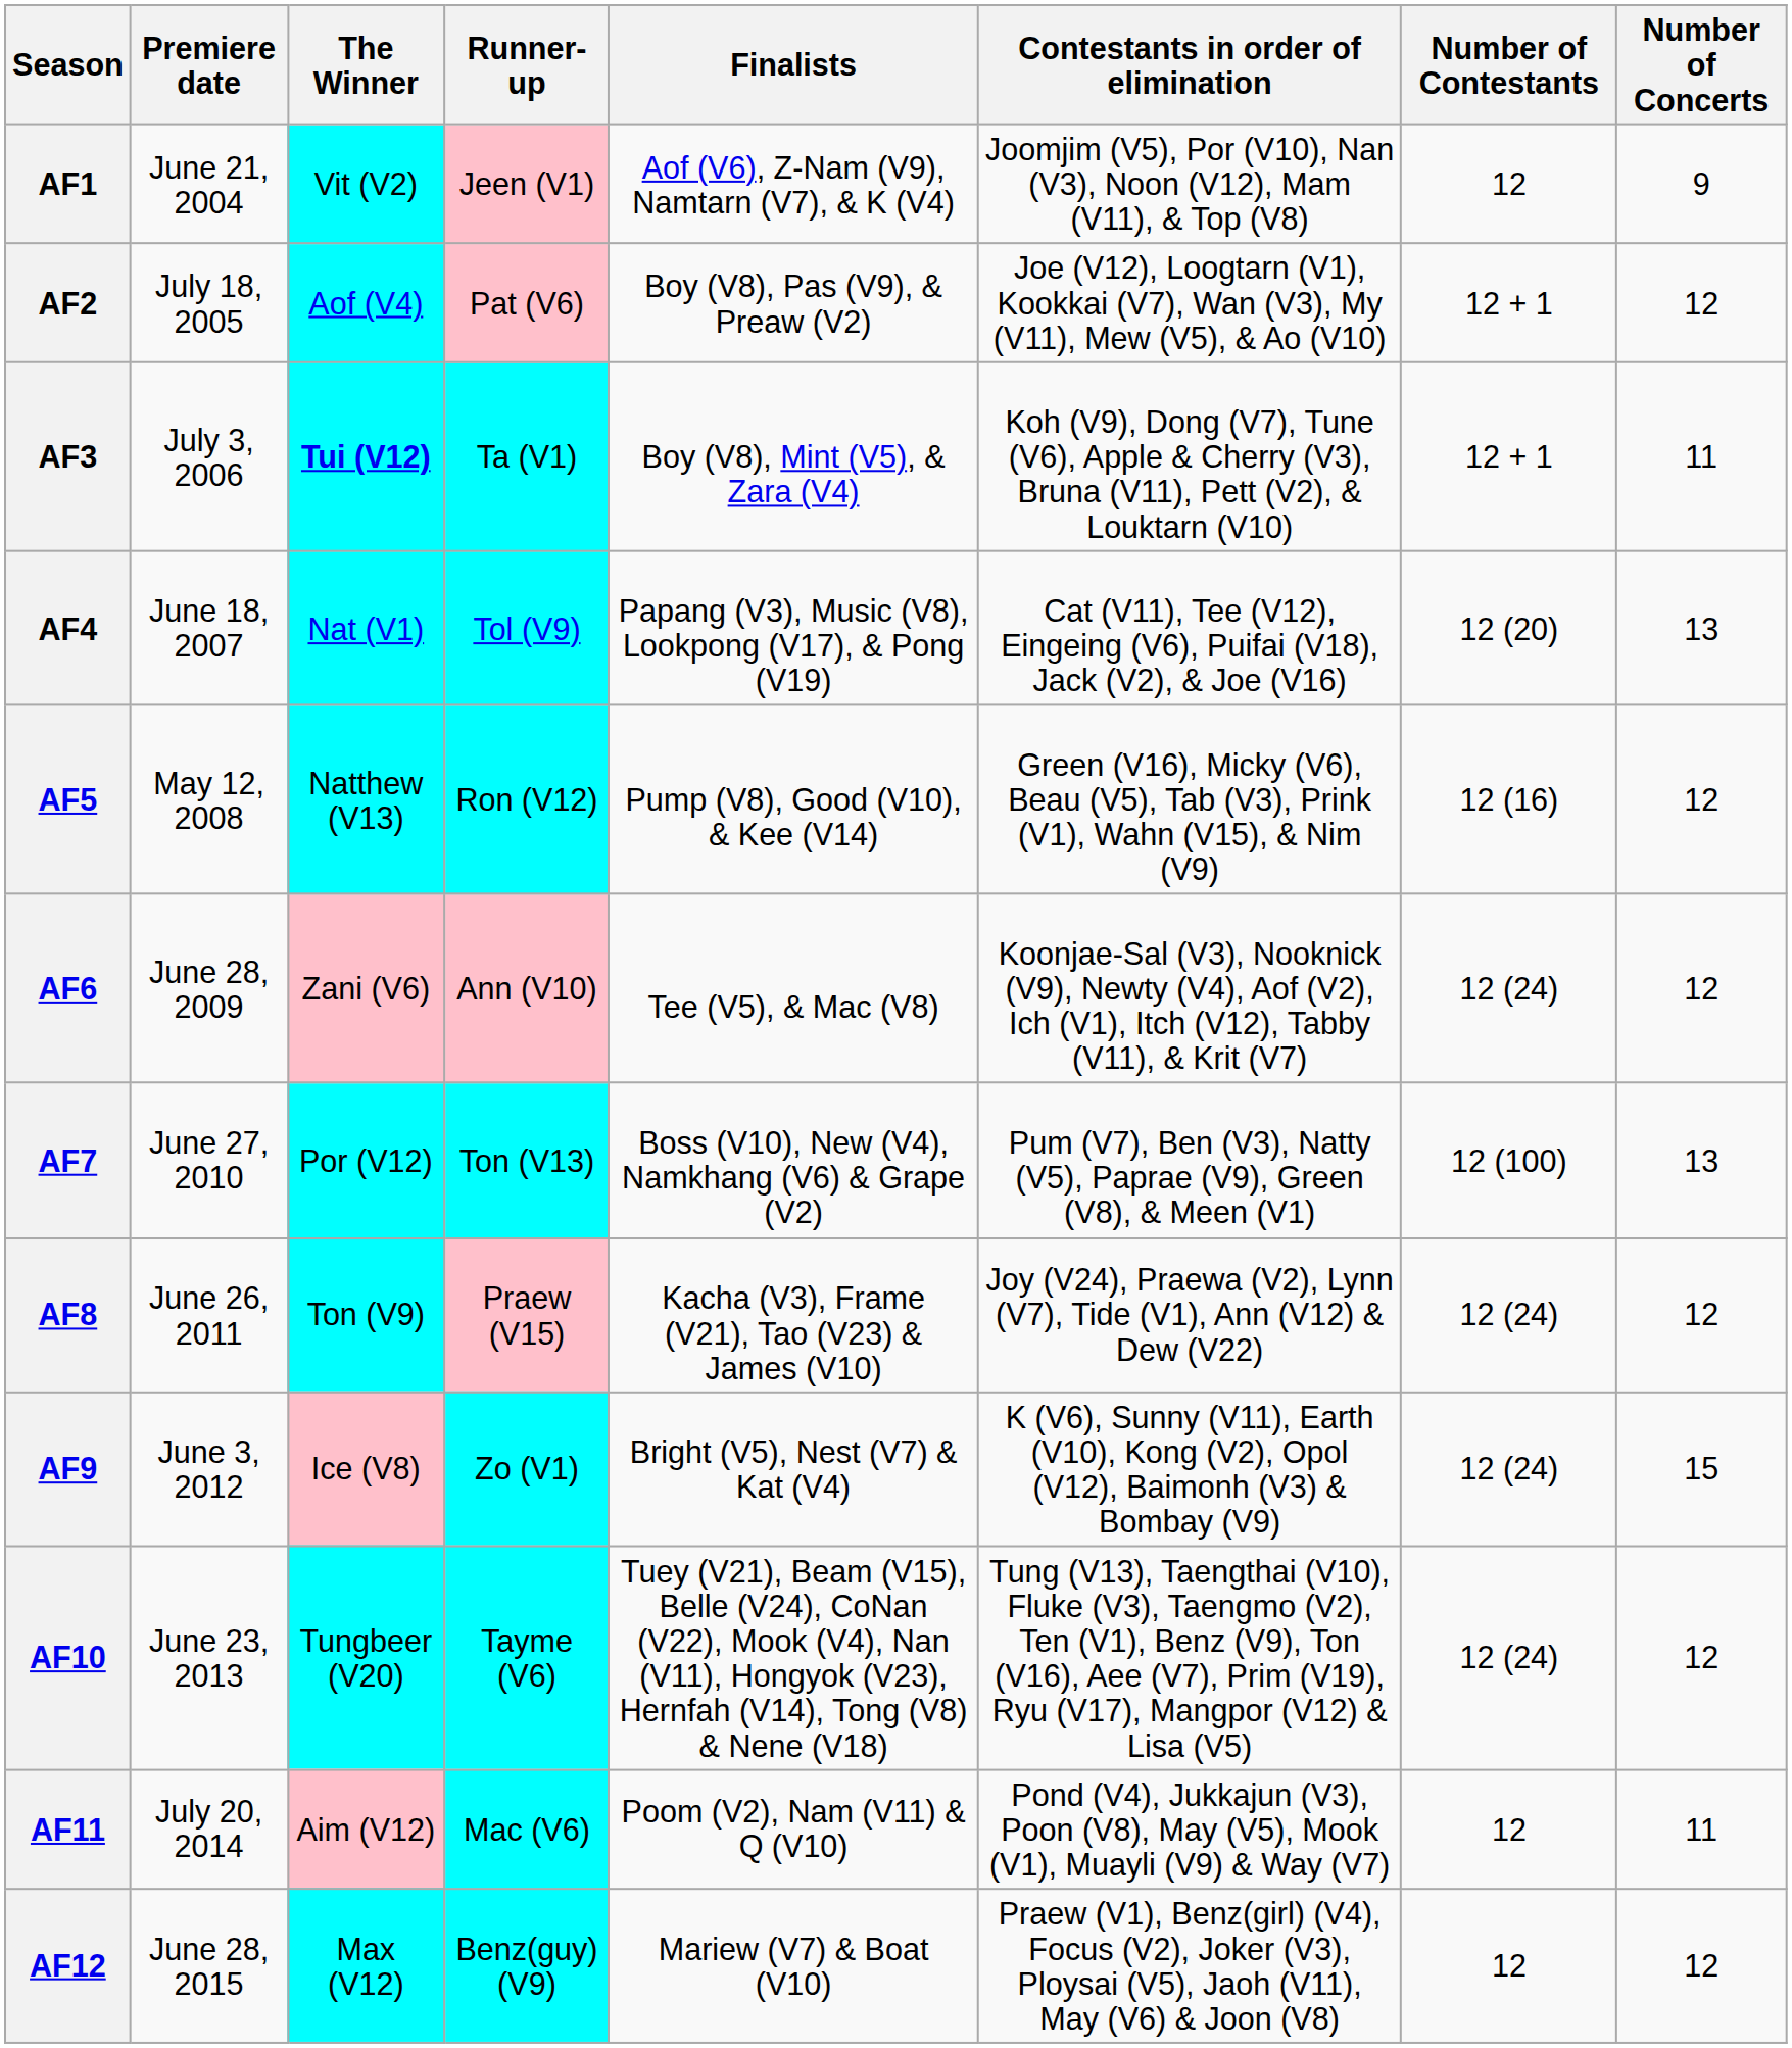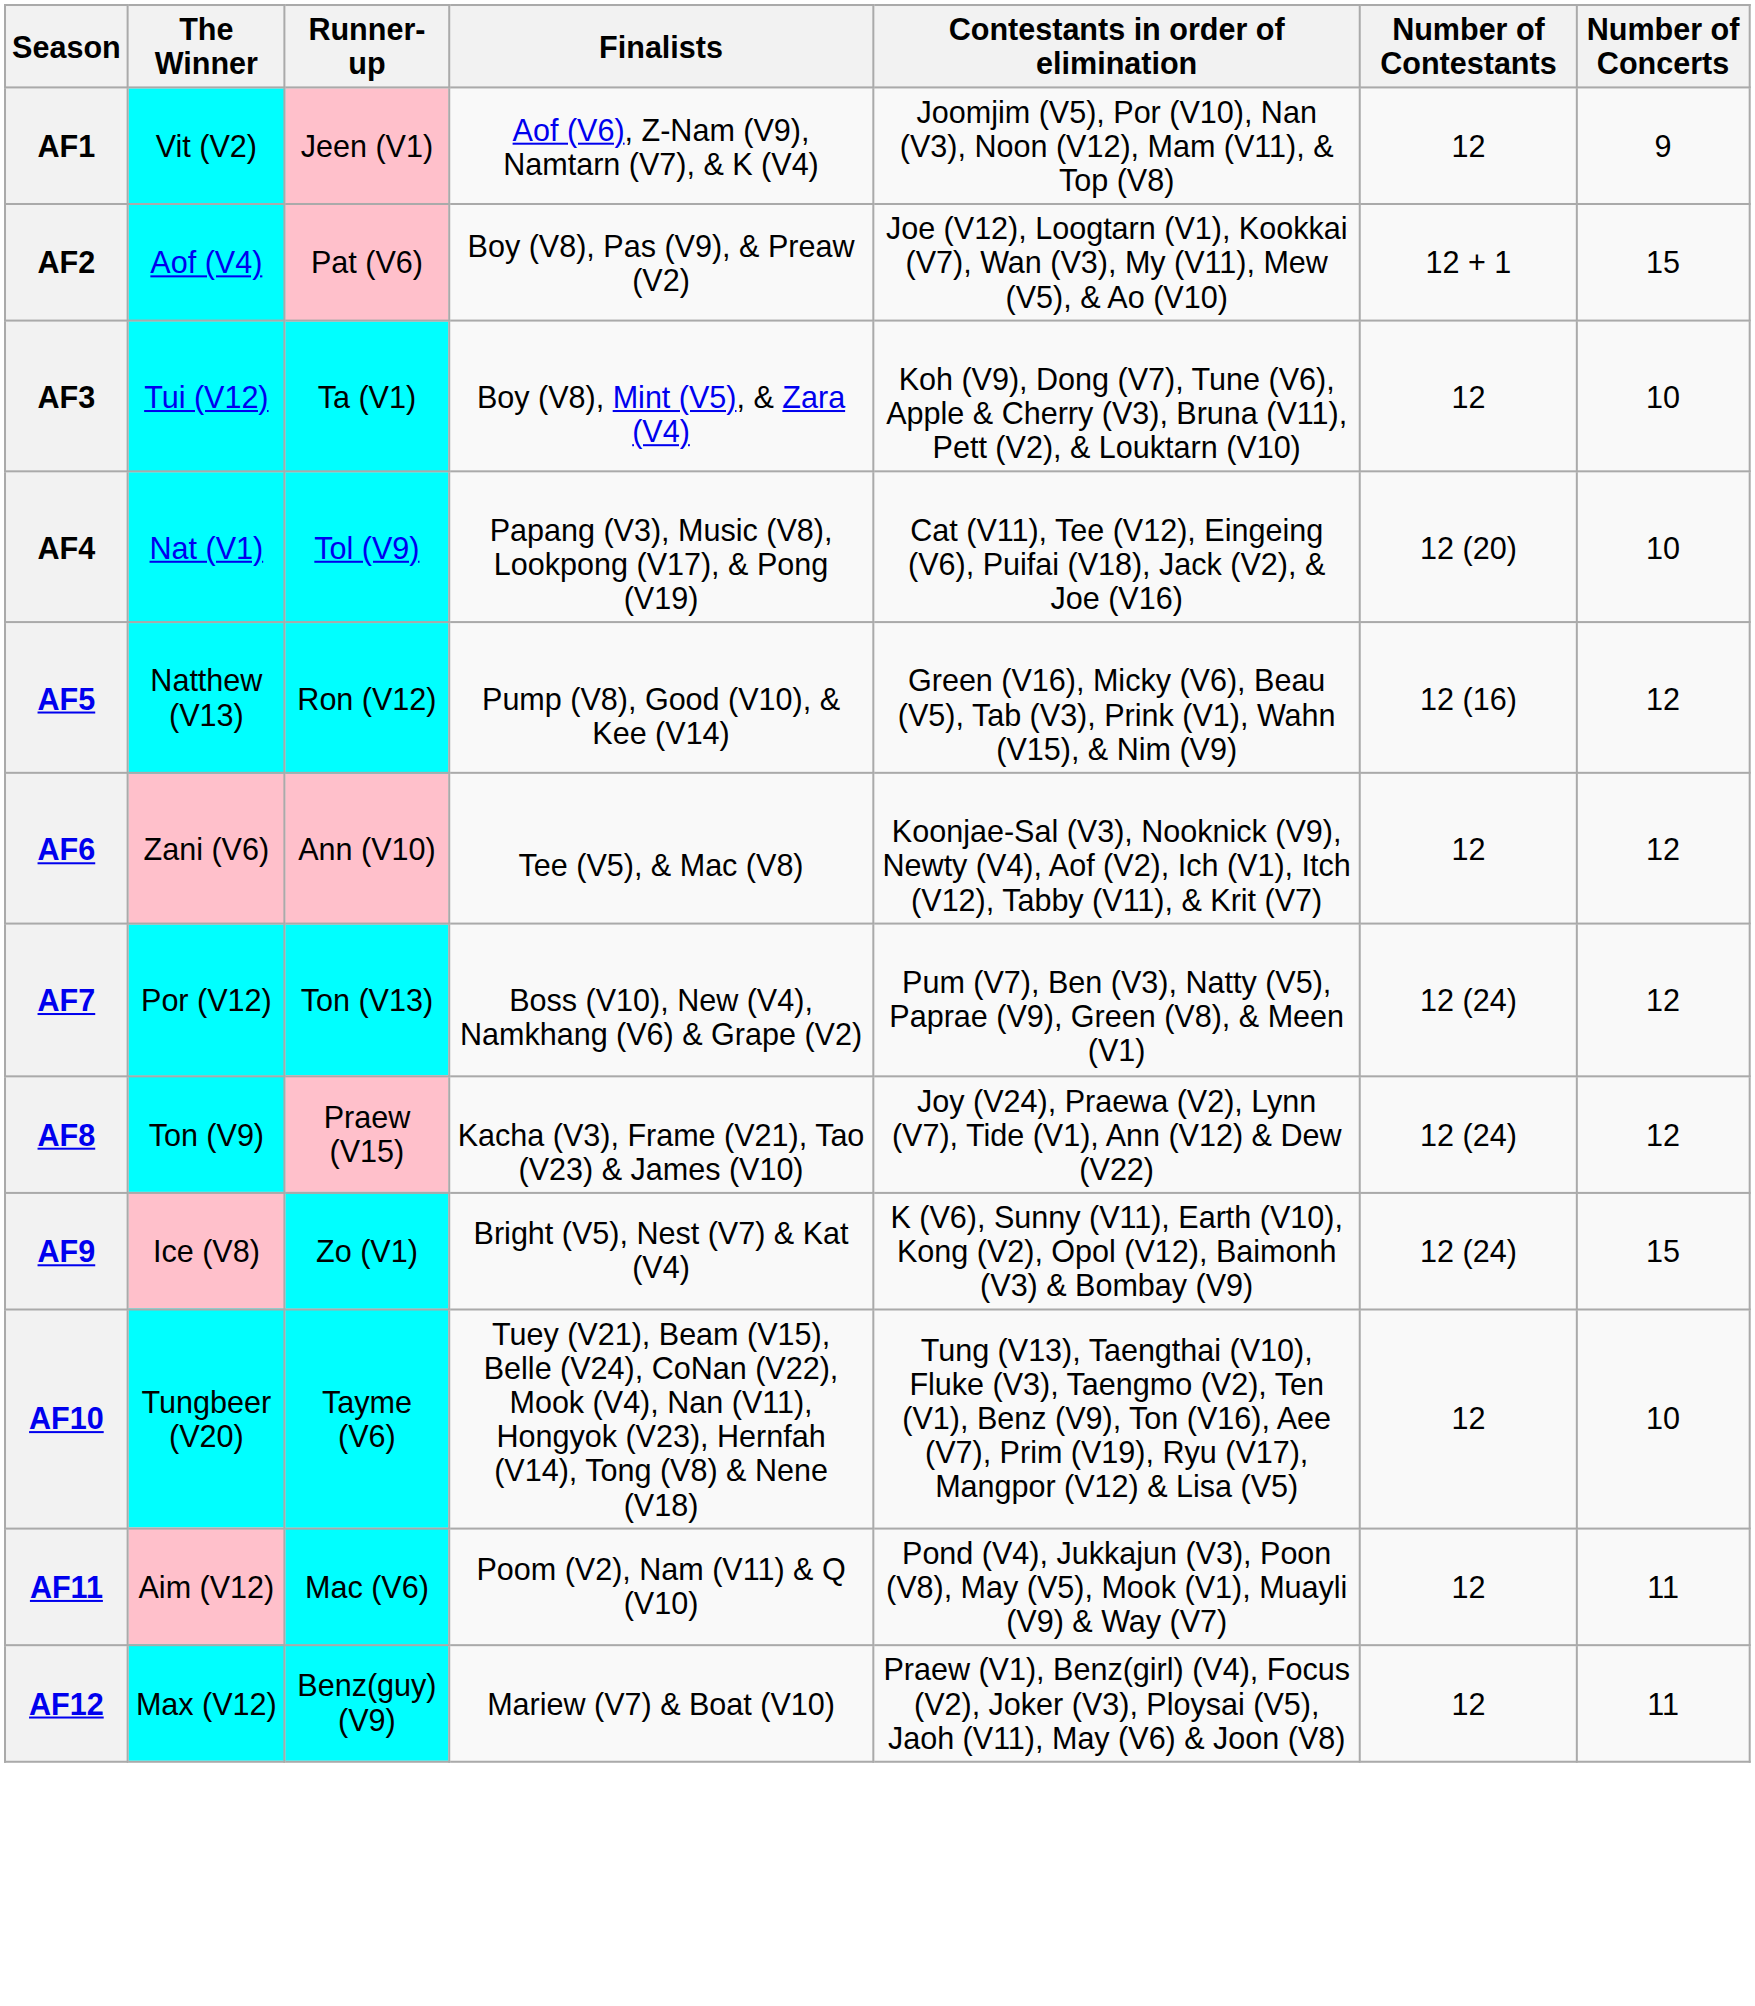 <table class=wikitable style="font-size:95%; text-align:middle">
 <tr>
 <th>Season</th>
-<th>Premiere date</th>
 <th>The Winner</th>
 <th>Runner-up</th>
 <th>Finalists</th>
 <th>Contestants in order of elimination</th>
 <th>Number of Contestants</th>
 <th>Number of Concerts</th>
 </tr>
 <tr>
 <th><strong>AF1</strong></th>
-<td style="text-align:center;">June 21, 2004</td>
 <td style="background:cyan; text-align:center;">Vit (V2)</td>
 <td style="background:pink; text-align:center;">Jeen (V1)</td>
 <td style="text-align:center;"><a href='#'>Aof (V6)</a>, Z-Nam (V9), Namtarn (V7), & K (V4)</td>
 <td style="text-align:center;">Joomjim (V5), Por (V10), Nan (V3), Noon (V12), Mam (V11), & Top (V8)</td>
 <td style="text-align:center;">12</td>
 <td style="text-align:center;">9</td>
 </tr>
 <tr>
 <th><strong>AF2</strong></th>
-<td style="text-align:center;">July 18, 2005</td>
 <td style="background:cyan; text-align:center;"><a href='#'>Aof (V4)</a></td>
 <td style="background:pink; text-align:center;">Pat (V6)</td>
 <td style="text-align:center;">Boy (V8), Pas (V9), & Preaw (V2)</td>
 <td style="text-align:center;">Joe (V12), Loogtarn (V1), Kookkai (V7), Wan (V3), My (V11), Mew (V5), & Ao (V10)</td>
 <td style="text-align:center;">12 + 1</td>
-<td style="text-align:center;">12</td>
+<td style="text-align:center;">15</td>
 </tr>
 <tr>
 <th><strong>AF3</strong></th>
-<td style="text-align:center;">July 3, 2006</td>
-<td style="background:cyan; text-align:center;"><strong><a href='#'>Tui (V12)</a></strong></td>
+<td style="background:cyan; text-align:center;"><a href='#'>Tui (V12)</a></td>
 <td style="background:cyan; text-align:center;">Ta (V1)</td>
 <td style="text-align:center;"><br>Boy (V8), <a href='#'>Mint (V5)</a>, & <a href='#'>Zara (V4)</a></td>
 <td style="text-align:center;"><br>Koh (V9), Dong (V7), Tune (V6), Apple & Cherry (V3), Bruna (V11), Pett (V2), & Louktarn (V10)</td>
-<td style="text-align:center;">12 + 1</td>
-<td style="text-align:center;">11</td>
+<td style="text-align:center;">12</td>
+<td style="text-align:center;">10</td>
 </tr>
 <tr>
 <th><strong>AF4</strong></th>
-<td style="text-align:center;">June 18, 2007</td>
 <td style="background:cyan; text-align:center;"><a href='#'>Nat (V1)</a></td>
 <td style="background:cyan; text-align:center;"><a href='#'>Tol (V9)</a></td>
 <td style="text-align:center;"><br>Papang (V3), Music (V8), Lookpong (V17), & Pong (V19)</td>
 <td style="text-align:center;"><br>Cat (V11), Tee (V12), Eingeing (V6), Puifai (V18), Jack (V2), & Joe (V16)</td>
 <td style="text-align:center;">12 (20)</td>
-<td style="text-align:center;">13</td>
+<td style="text-align:center;">10</td>
 </tr>
 <tr>
 <th><strong><a href='#'>AF5</a></strong></th>
-<td style="text-align:center;">May 12, 2008</td>
 <td style="background:cyan; text-align:center;">Natthew (V13)</td>
 <td style="background:cyan; text-align:center;">Ron (V12)</td>
 <td style="text-align:center;"><br>Pump (V8), Good (V10), & Kee (V14)</td>
 <td style="text-align:center;"><br>Green (V16), Micky (V6), Beau (V5), Tab (V3), Prink (V1), Wahn (V15), & Nim (V9)</td>
 <td style="text-align:center;">12 (16)</td>
 <td style="text-align:center;">12</td>
 </tr>
 <tr>
 <th><strong><a href='#'>AF6</a></strong></th>
-<td style="text-align:center;">June 28, 2009</td>
 <td style="background:pink; text-align:center;">Zani (V6)</td>
 <td style="background:pink; text-align:center;">Ann (V10)</td>
 <td style="text-align:center;"><br>Tee (V5), & Mac (V8)</td>
 <td style="text-align:center;"><br>Koonjae-Sal (V3), Nooknick (V9), Newty (V4), Aof (V2), Ich (V1), Itch (V12), Tabby (V11), & Krit (V7)</td>
+<td style="text-align:center;">12</td>
+<td style="text-align:center;">12</td>
+</tr>
+<tr>
+<th><strong><a href='#'>AF7</a></strong></th>
+<td style="background:cyan; text-align:center;">Por (V12)</td>
+<td style="background:cyan; text-align:center;">Ton (V13)</td>
+<td style="text-align:center;"><br>Boss (V10), New (V4), Namkhang (V6) & Grape (V2)</td>
+<td style="text-align:center;"><br>Pum (V7), Ben (V3), Natty (V5), Paprae (V9), Green (V8), & Meen (V1)</td>
 <td style="text-align:center;">12 (24)</td>
 <td style="text-align:center;">12</td>
 </tr>
 <tr>
-<th><strong><a href='#'>AF7</a></strong></th>
-<td style="text-align:center;">June 27, 2010</td>
-<td style="background:cyan; text-align:center;">Por (V12)</td>
-<td style="background:cyan; text-align:center;">Ton (V13)</td>
-<td style="text-align:center;"><br>Boss (V10), New (V4), Namkhang (V6) & Grape (V2)</td>
-<td style="text-align:center;"><br>Pum (V7), Ben (V3), Natty (V5), Paprae (V9), Green (V8), & Meen (V1)</td>
-<td style="text-align:center;">12 (100)</td>
-<td style="text-align:center;">13</td>
-</tr>
-<tr>
 <th><strong><a href='#'>AF8</a></strong></th>
-<td style="text-align:center;">June 26, 2011</td>
 <td style="background:cyan; text-align:center;">Ton (V9)</td>
 <td style="background:pink; text-align:center;">Praew (V15)</td>
 <td style="text-align:center;"><br>Kacha (V3), Frame (V21), Tao (V23) & James (V10)</td>
 <td style="text-align:center;">Joy (V24), Praewa (V2), Lynn (V7), Tide (V1), Ann (V12) & Dew (V22)</td>
 <td style="text-align:center;">12 (24)</td>
 <td style="text-align:center;">12</td>
 </tr>
 <tr>
 <th><strong><a href='#'>AF9</a></strong></th>
-<td style="text-align:center;">June 3, 2012</td>
 <td style="background:pink; text-align:center;">Ice (V8)</td>
 <td style="background:cyan; text-align:center;">Zo (V1)</td>
 <td style="text-align:center;">Bright (V5), Nest (V7) & Kat (V4)</td>
 <td style="text-align:center;">K (V6), Sunny (V11), Earth (V10), Kong (V2), Opol (V12), Baimonh (V3) & Bombay (V9)</td>
 <td style="text-align:center;">12 (24)</td>
 <td style="text-align:center;">15</td>
 </tr>
 <tr>
 <th><strong><a href='#'>AF10</a></strong></th>
-<td style="text-align:center;">June 23, 2013</td>
 <td style="background:cyan; text-align:center;">Tungbeer (V20)</td>
 <td style="background:cyan; text-align:center;">Tayme (V6)</td>
 <td style="text-align:center;">Tuey (V21), Beam (V15), Belle (V24), CoNan (V22), Mook (V4), Nan (V11), Hongyok (V23), Hernfah (V14), Tong (V8) & Nene (V18)</td>
 <td style="text-align:center;">Tung (V13), Taengthai (V10), Fluke (V3), Taengmo (V2), Ten (V1), Benz (V9), Ton (V16), Aee (V7), Prim (V19), Ryu (V17), Mangpor (V12) & Lisa (V5)</td>
-<td style="text-align:center;">12 (24)</td>
 <td style="text-align:center;">12</td>
+<td style="text-align:center;">10</td>
 </tr>
 <tr>
 <th><strong><a href='#'>AF11</a></strong></th>
-<td style="text-align:center;">July 20, 2014</td>
 <td style="background:pink; text-align:center;">Aim (V12)</td>
 <td style="background:cyan; text-align:center;">Mac (V6)</td>
 <td style="text-align:center;">Poom (V2), Nam (V11) & Q (V10)</td>
 <td style="text-align:center;">Pond (V4), Jukkajun (V3), Poon (V8), May (V5), Mook (V1), Muayli (V9) & Way (V7)</td>
 <td style="text-align:center;">12</td>
 <td style="text-align:center;">11</td>
 </tr>
 <tr>
 <th><strong><a href='#'>AF12</a></strong></th>
-<td style="text-align:center;">June 28, 2015</td>
 <td style="background:cyan; text-align:center;">Max (V12)</td>
 <td style="background:cyan; text-align:center;">Benz(guy) (V9)</td>
 <td style="text-align:center;">Mariew (V7) & Boat (V10)</td>
 <td style="text-align:center;">Praew (V1), Benz(girl) (V4), Focus (V2), Joker (V3), Ploysai (V5), Jaoh (V11), May (V6) & Joon (V8)</td>
 <td style="text-align:center;">12</td>
-<td style="text-align:center;">12</td>
+<td style="text-align:center;">11</td>
 </tr>
 </table>
